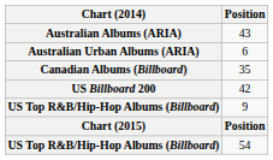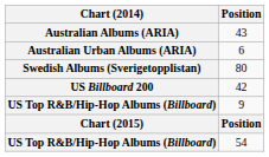 <table class="wikitable sortable plainrowheaders" style="text-align:center">
 <tr>
 <th scope="col">Chart (2014)</th>
 <th scope="col">Position</th>
 </tr>
 <tr>
 <th scope="row">Australian Albums (ARIA)</th>
 <td style="text-align:center;">43</td>
 </tr>
 <tr>
 <th scope="row">Australian Urban Albums (ARIA)</th>
 <td style="text-align:center;">6</td>
 </tr>
 <tr>
-<th scope="row">Canadian Albums (<em>Billboard</em>)</th>
-<td style="text-align:center;">35</td>
+<th scope="row">Swedish Albums (Sverigetopplistan)</th>
+<td style="text-align:center;">80</td>
 </tr>
 <tr>
 <th scope="row">US <em>Billboard</em> 200</th>
 <td style="text-align:center;">42</td>
 </tr>
 <tr>
 <th scope="row">US Top R&B/Hip-Hop Albums (<em>Billboard</em>)</th>
 <td style="text-align:center;">9</td>
 </tr>
 <tr>
 <th scope="col">Chart (2015)</th>
 <th scope="col">Position</th>
 </tr>
 <tr>
 <th scope="row">US Top R&B/Hip-Hop Albums (<em>Billboard</em>)</th>
 <td style="text-align:center;">54</td>
 </tr>
 </table>
